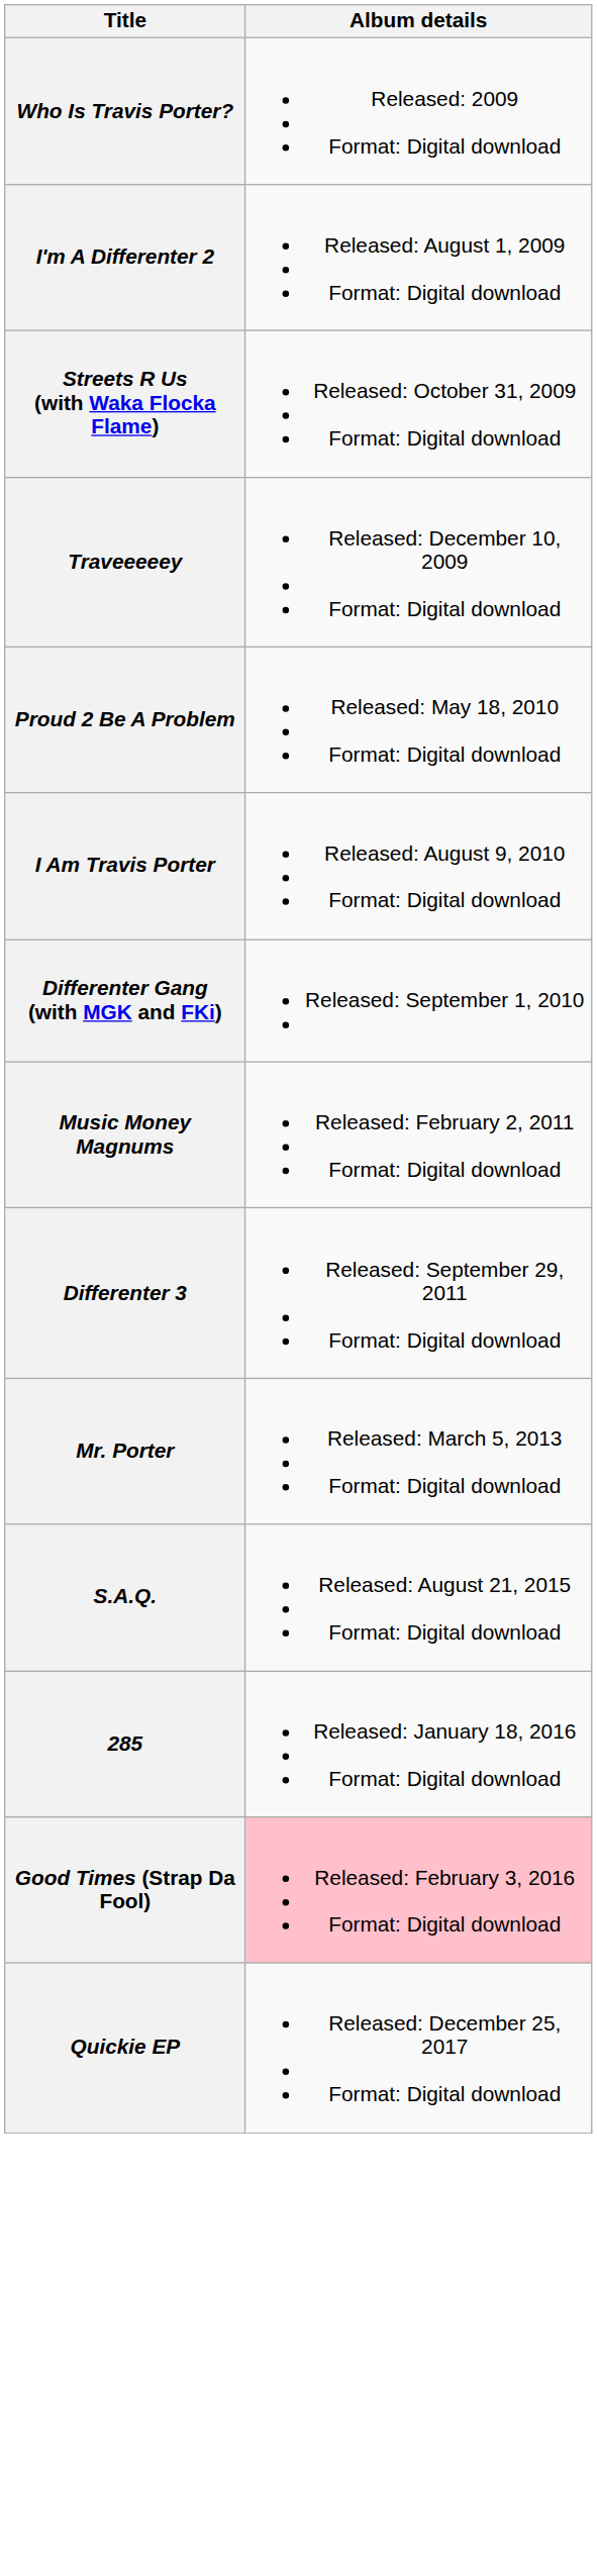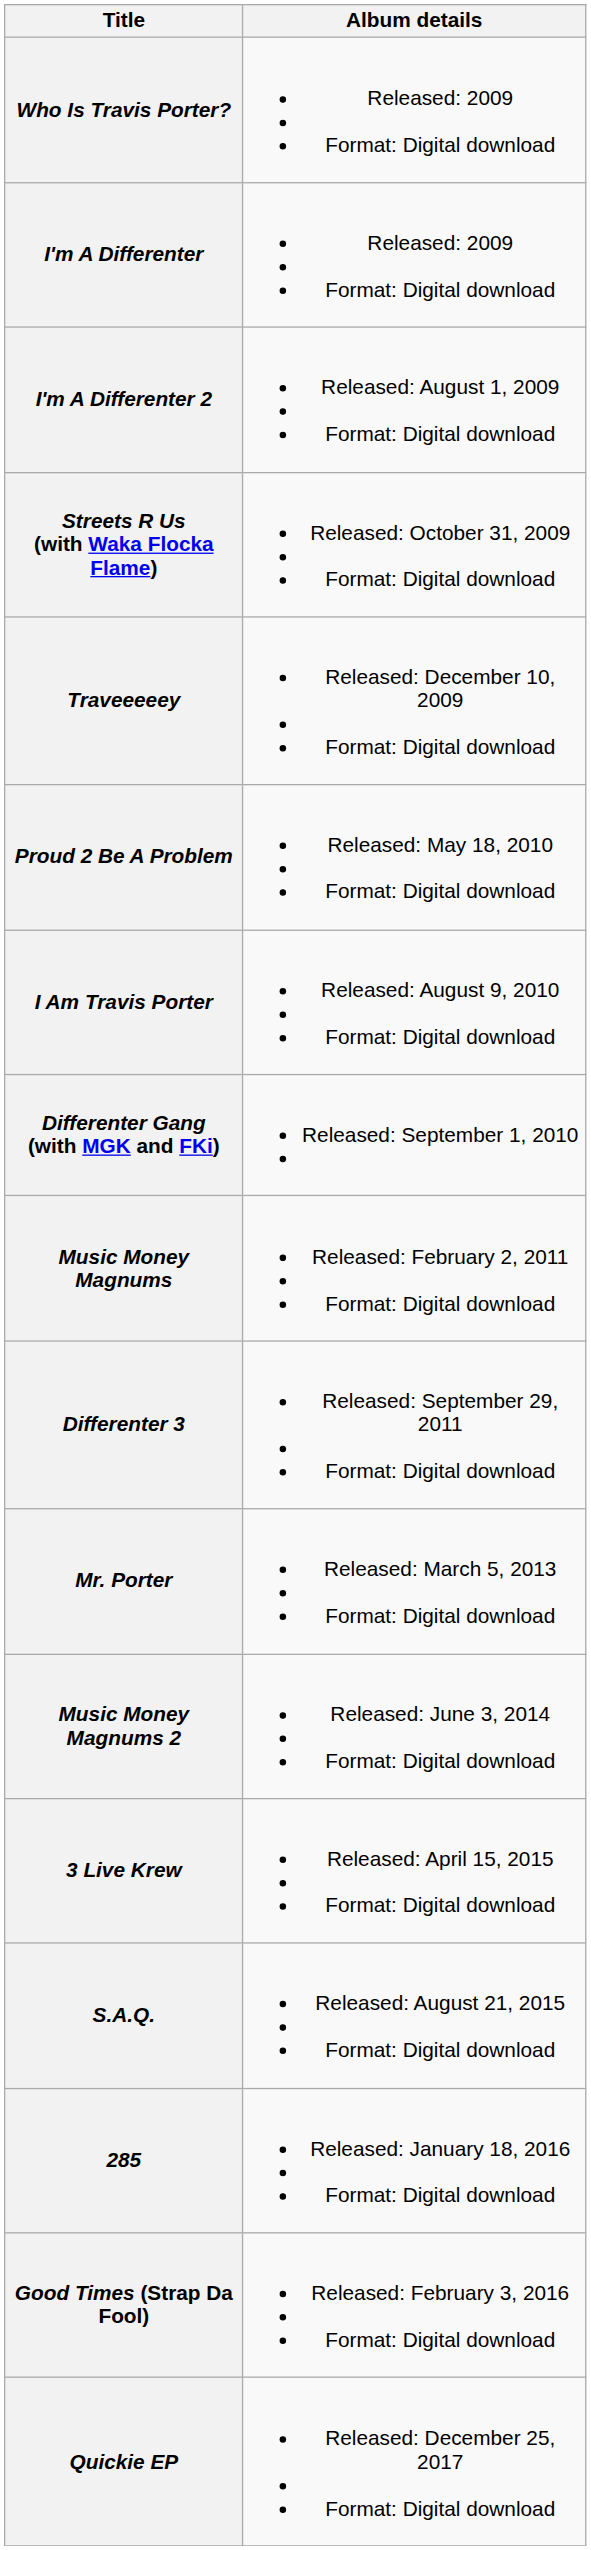 <table class="wikitable plainrowheaders" style="text-align:center;">
 <tr>
 <th scope="col" style="width:11em;">Title</th>
 <th scope="col" style="width:16em;">Album details</th>
 </tr>
 <tr>
 <th scope="row"><em>Who Is Travis Porter?</em></th>
+<td><br><ul><li>Released: 2009</li><li></li><li>Format: Digital download</li></ul></td>
+</tr>
+<tr>
+<th scope="row"><em>I'm A Differenter</em></th>
 <td><br><ul><li>Released: 2009</li><li></li><li>Format: Digital download</li></ul></td>
 </tr>
 <tr>
 <th scope="row"><em>I'm A Differenter 2</em></th>
 <td><br><ul><li>Released: August 1, 2009</li><li></li><li>Format: Digital download</li></ul></td>
 </tr>
 <tr>
 <th scope="row"><em>Streets R Us</em><br><span>(with <a href='#'>Waka Flocka Flame</a>)</span></th>
 <td><br><ul><li>Released: October 31, 2009</li><li></li><li>Format: Digital download</li></ul></td>
 </tr>
 <tr>
 <th scope="row"><em>Traveeeeey</em></th>
 <td><br><ul><li>Released: December 10, 2009</li><li></li><li>Format: Digital download</li></ul></td>
 </tr>
 <tr>
 <th scope="row"><em>Proud 2 Be A Problem</em></th>
 <td><br><ul><li>Released: May 18, 2010</li><li></li><li>Format: Digital download</li></ul></td>
 </tr>
 <tr>
 <th scope="row"><em>I Am Travis Porter</em></th>
 <td><br><ul><li>Released: August 9, 2010</li><li></li><li>Format: Digital download</li></ul></td>
 </tr>
 <tr>
 <th scope="row"><em>Differenter Gang</em><br><span>(with <a href='#'>MGK</a> and <a href='#'>FKi</a>)</span></th>
 <td><br><ul><li>Released: September 1, 2010</li><li></li></ul></td>
 </tr>
 <tr>
 <th scope="row"><em>Music Money Magnums</em></th>
 <td><br><ul><li>Released: February 2, 2011</li><li></li><li>Format: Digital download</li></ul></td>
 </tr>
 <tr>
 <th scope="row"><em>Differenter 3</em></th>
 <td><br><ul><li>Released: September 29, 2011</li><li></li><li>Format: Digital download</li></ul></td>
 </tr>
 <tr>
 <th scope="row"><em>Mr. Porter</em></th>
 <td><br><ul><li>Released: March 5, 2013</li><li></li><li>Format: Digital download</li></ul></td>
 </tr>
 <tr>
+<th scope="row"><em>Music Money Magnums 2</em></th>
+<td><br><ul><li>Released: June 3, 2014</li><li></li><li>Format: Digital download</li></ul></td>
+</tr>
+<tr>
+<th scope="row"><em>3 Live Krew</em></th>
+<td><br><ul><li>Released: April 15, 2015</li><li></li><li>Format: Digital download</li></ul></td>
+</tr>
+<tr>
 <th scope="row"><em>S.A.Q.</em></th>
 <td><br><ul><li>Released: August 21, 2015</li><li></li><li>Format: Digital download</li></ul></td>
 </tr>
 <tr>
 <th scope="row"><em>285</em></th>
 <td><br><ul><li>Released: January 18, 2016</li><li></li><li>Format: Digital download</li></ul></td>
 </tr>
 <tr>
 <th scope="row"><em>Good Times</em> (Strap Da Fool)</th>
-<td style="background: pink;"><br><ul><li>Released: February 3, 2016</li><li></li><li>Format: Digital download</li></ul></td>
+<td><br><ul><li>Released: February 3, 2016</li><li></li><li>Format: Digital download</li></ul></td>
 </tr>
 <tr>
 <th scope="row"><em>Quickie EP</em></th>
 <td><br><ul><li>Released: December 25, 2017</li><li></li><li>Format: Digital download</li></ul></td>
 </tr>
 <tr>
 </tr>
 </table>
